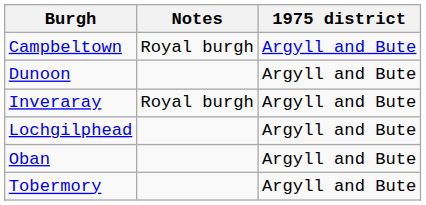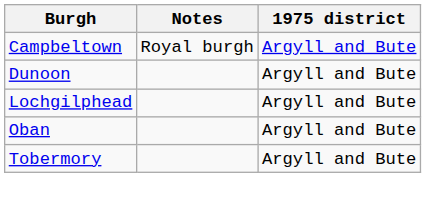 <table class="wikitable">
 <tr>
 <th>Burgh</th>
 <th>Notes</th>
 <th>1975 district</th>
 </tr>
 <tr>
 <td><a href='#'>Campbeltown</a></td>
 <td>Royal burgh</td>
 <td><a href='#'>Argyll and Bute</a></td>
 </tr>
 <tr>
 <td><a href='#'>Dunoon</a></td>
 <td></td>
-<td>Argyll and Bute</td>
-</tr>
-<tr>
-<td><a href='#'>Inveraray</a></td>
-<td>Royal burgh</td>
 <td>Argyll and Bute</td>
 </tr>
 <tr>
 <td><a href='#'>Lochgilphead</a></td>
 <td></td>
 <td>Argyll and Bute</td>
 </tr>
 <tr>
 <td><a href='#'>Oban</a></td>
 <td></td>
 <td>Argyll and Bute</td>
 </tr>
 <tr>
 <td><a href='#'>Tobermory</a></td>
 <td></td>
 <td>Argyll and Bute</td>
 </tr>
 </table>
